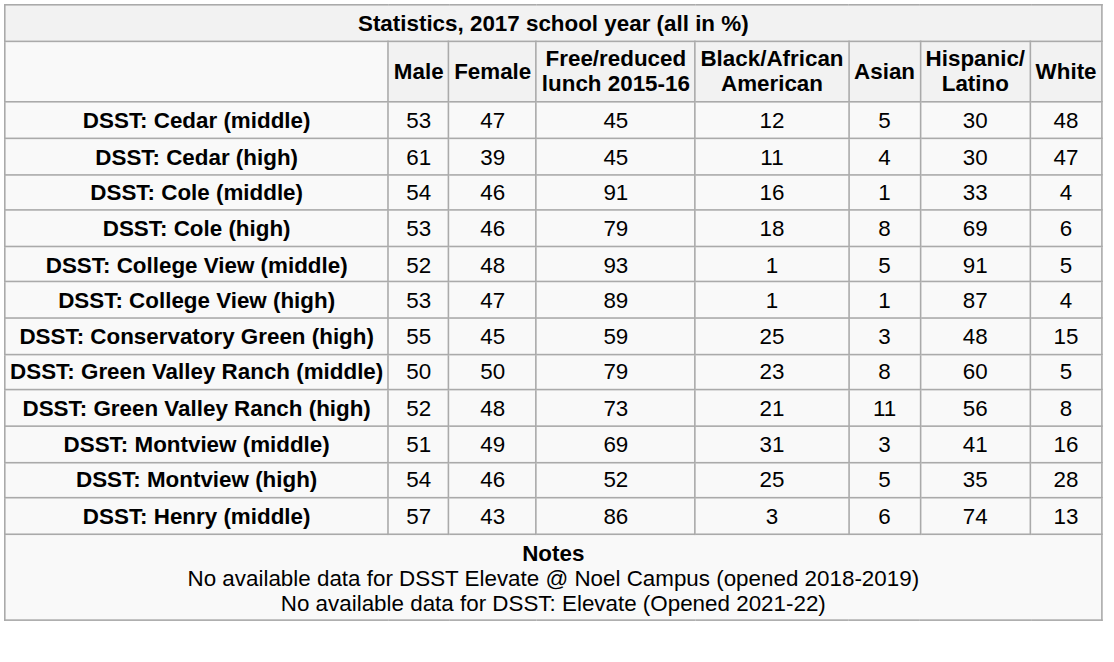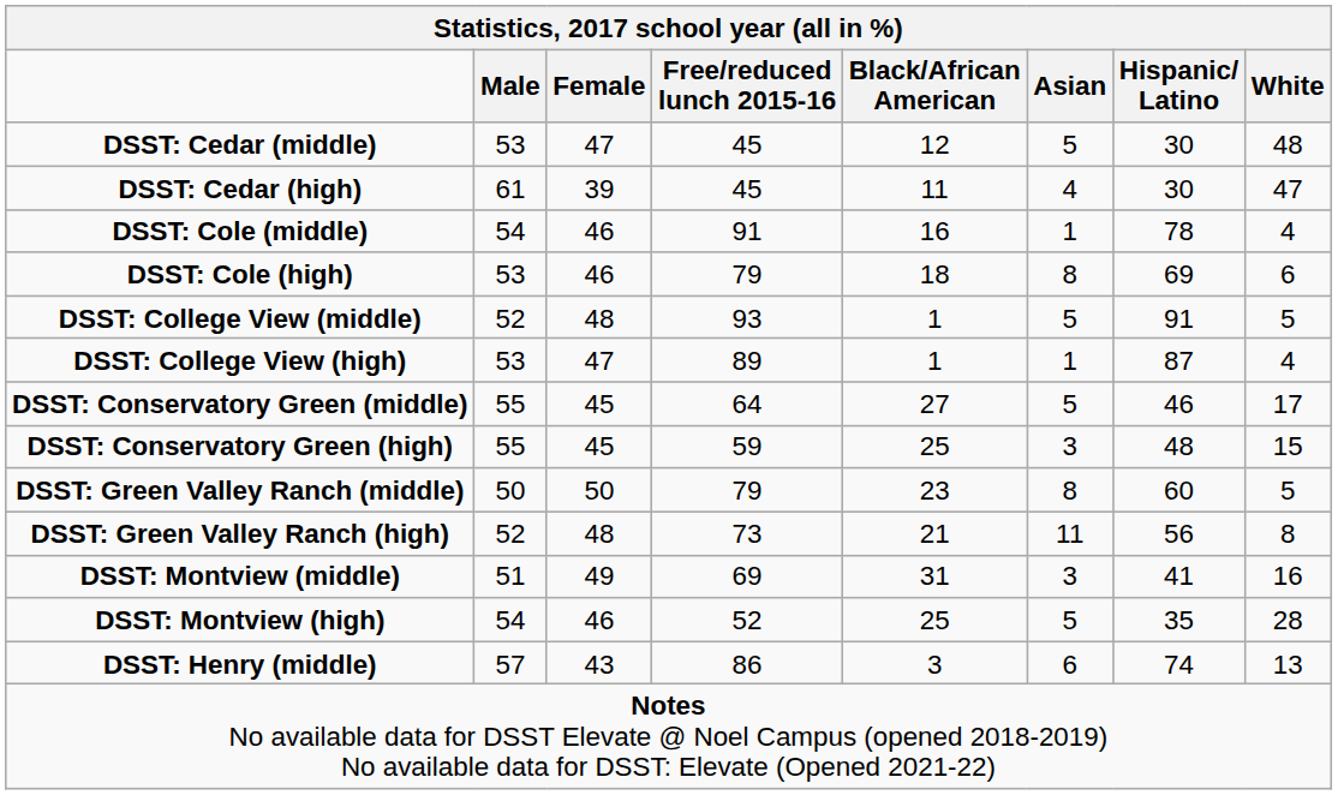 <table style="text-align:center; font-size:88%" class="wikitable">
 <tr>
 <th colspan=8>Statistics, 2017 school year (all in %)</th>
 </tr>
 <tr>
 <td></td>
 <th>Male</th>
 <th>Female</th>
 <th>Free/reduced<br>lunch 2015-16</th>
 <th>Black/African<br>American</th>
 <th>Asian</th>
 <th>Hispanic/<br>Latino</th>
 <th>White</th>
 </tr>
 <tr>
 <td><strong>DSST: Cedar (middle)</strong></td>
 <td>53</td>
 <td>47</td>
 <td>45</td>
 <td>12</td>
 <td>5</td>
 <td>30</td>
 <td>48</td>
 </tr>
 <tr>
 <td><strong>DSST: Cedar (high)</strong></td>
 <td>61</td>
 <td>39</td>
 <td>45</td>
 <td>11</td>
 <td>4</td>
 <td>30</td>
 <td>47</td>
 </tr>
 <tr>
 <td><strong>DSST:</strong> <strong>Cole (middle)</strong></td>
 <td>54</td>
 <td>46</td>
 <td>91</td>
 <td>16</td>
 <td>1</td>
-<td>33</td>
+<td>78</td>
 <td>4</td>
 </tr>
 <tr>
 <td><strong>DSST:</strong> <strong>Cole (high)</strong></td>
 <td>53</td>
 <td>46</td>
 <td>79</td>
 <td>18</td>
 <td>8</td>
 <td>69</td>
 <td>6</td>
 </tr>
 <tr>
 <td><strong>DSST:</strong> <strong>College View (middle)</strong></td>
 <td>52</td>
 <td>48</td>
 <td>93</td>
 <td>1</td>
 <td>5</td>
 <td>91</td>
 <td>5</td>
 </tr>
 <tr>
 <td><strong>DSST: College View (high)</strong></td>
 <td>53</td>
 <td>47</td>
 <td>89</td>
 <td>1</td>
 <td>1</td>
 <td>87</td>
 <td>4</td>
+</tr>
+<tr>
+<td><strong>DSST:</strong> <strong>Conservatory Green (middle)</strong></td>
+<td>55</td>
+<td>45</td>
+<td>64</td>
+<td>27</td>
+<td>5</td>
+<td>46</td>
+<td>17</td>
 </tr>
 <tr>
 <td><strong>DSST: Conservatory Green (high)</strong></td>
 <td>55</td>
 <td>45</td>
 <td>59</td>
 <td>25</td>
 <td>3</td>
 <td>48</td>
 <td>15</td>
 </tr>
 <tr>
 <td><strong>DSST:</strong> <strong>Green Valley Ranch (middle)</strong></td>
 <td>50</td>
 <td>50</td>
 <td>79</td>
 <td>23</td>
 <td>8</td>
 <td>60</td>
 <td>5</td>
 </tr>
 <tr>
 <td><strong>DSST:</strong> <strong>Green Valley Ranch (high)</strong></td>
 <td>52</td>
 <td>48</td>
 <td>73</td>
 <td>21</td>
 <td>11</td>
 <td>56</td>
 <td>8</td>
 </tr>
 <tr>
 <td><strong>DSST:</strong> <strong>Montview (middle)</strong></td>
 <td>51</td>
 <td>49</td>
 <td>69</td>
 <td>31</td>
 <td>3</td>
 <td>41</td>
 <td>16</td>
 </tr>
 <tr>
 <td><strong>DSST:</strong> <strong>Montview (high)</strong></td>
 <td>54</td>
 <td>46</td>
 <td>52</td>
 <td>25</td>
 <td>5</td>
 <td>35</td>
 <td>28</td>
 </tr>
 <tr>
 <td><strong>DSST: Henry (middle)</strong></td>
 <td>57</td>
 <td>43</td>
 <td>86</td>
 <td>3</td>
 <td>6</td>
 <td>74</td>
 <td>13</td>
 </tr>
 <tr>
 <td colspan="8"><strong>Notes</strong><br>No available data for DSST Elevate @ Noel Campus (opened 2018-2019)<br>No available data for DSST: Elevate (Opened 2021-22)</td>
 </tr>
 </table>
